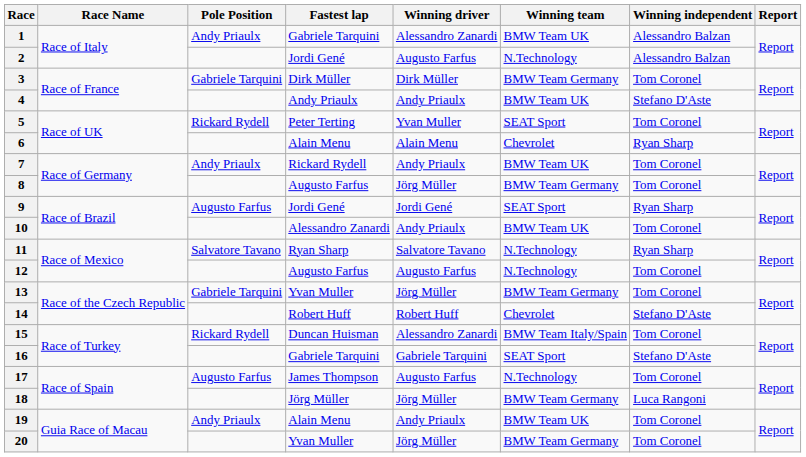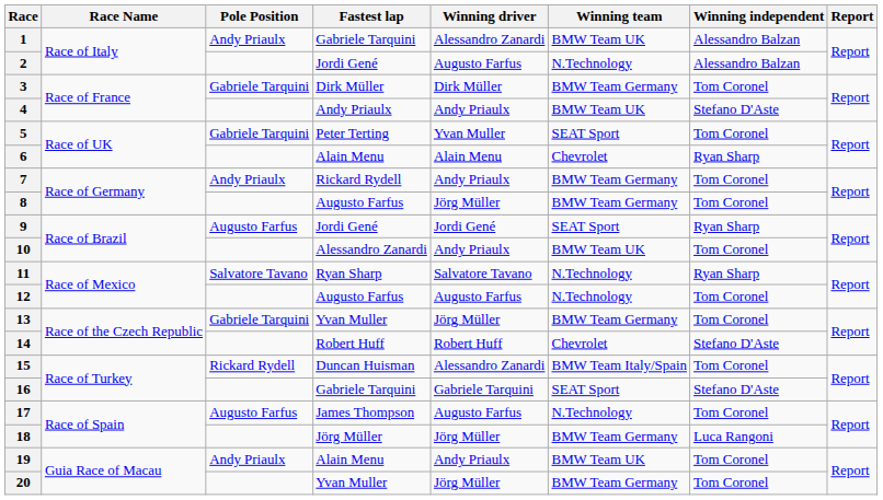 <table class="wikitable" style="font-size: 85%">
 <tr>
 <th>Race</th>
 <th nowrap>Race Name</th>
 <th nowrap>Pole Position</th>
 <th nowrap>Fastest lap</th>
 <th nowrap>Winning driver</th>
 <th nowrap>Winning team</th>
 <th nowrap>Winning independent</th>
 <th>Report</th>
 </tr>
 <tr>
 <th>1</th>
 <td rowspan=2> <a href='#'>Race of Italy</a></td>
 <td> <a href='#'>Andy Priaulx</a></td>
 <td> <a href='#'>Gabriele Tarquini</a></td>
 <td nowrap> <a href='#'>Alessandro Zanardi</a></td>
 <td> <a href='#'>BMW Team UK</a></td>
 <td nowrap> <a href='#'>Alessandro Balzan</a></td>
 <td rowspan=2><a href='#'>Report</a></td>
 </tr>
 <tr>
 <th>2</th>
 <td></td>
 <td> <a href='#'>Jordi Gené</a></td>
 <td> <a href='#'>Augusto Farfus</a></td>
 <td> <a href='#'>N.Technology</a></td>
 <td> <a href='#'>Alessandro Balzan</a></td>
 </tr>
 <tr>
 <th>3</th>
 <td rowspan=2> <a href='#'>Race of France</a></td>
 <td> <a href='#'>Gabriele Tarquini</a></td>
 <td> <a href='#'>Dirk Müller</a></td>
 <td> <a href='#'>Dirk Müller</a></td>
 <td> <a href='#'>BMW Team Germany</a></td>
 <td> <a href='#'>Tom Coronel</a></td>
 <td rowspan=2><a href='#'>Report</a></td>
 </tr>
 <tr>
 <th>4</th>
 <td></td>
 <td> <a href='#'>Andy Priaulx</a></td>
 <td> <a href='#'>Andy Priaulx</a></td>
 <td> <a href='#'>BMW Team UK</a></td>
 <td> <a href='#'>Stefano D'Aste</a></td>
 </tr>
 <tr>
 <th>5</th>
 <td rowspan=2> <a href='#'>Race of UK</a></td>
-<td> <a href='#'>Rickard Rydell</a></td>
+<td nowrap> <a href='#'>Gabriele Tarquini</a></td>
 <td> <a href='#'>Peter Terting</a></td>
 <td> <a href='#'>Yvan Muller</a></td>
 <td> <a href='#'>SEAT Sport</a></td>
 <td> <a href='#'>Tom Coronel</a></td>
 <td rowspan=2><a href='#'>Report</a></td>
 </tr>
 <tr>
 <th>6</th>
 <td></td>
 <td> <a href='#'>Alain Menu</a></td>
 <td> <a href='#'>Alain Menu</a></td>
 <td> <a href='#'>Chevrolet</a></td>
 <td> <a href='#'>Ryan Sharp</a></td>
 </tr>
 <tr>
 <th>7</th>
 <td rowspan=2> <a href='#'>Race of Germany</a></td>
 <td> <a href='#'>Andy Priaulx</a></td>
 <td> <a href='#'>Rickard Rydell</a></td>
 <td> <a href='#'>Andy Priaulx</a></td>
-<td> <a href='#'>BMW Team UK</a></td>
+<td> <a href='#'>BMW Team Germany</a></td>
 <td> <a href='#'>Tom Coronel</a></td>
 <td rowspan=2><a href='#'>Report</a></td>
 </tr>
 <tr>
 <th>8</th>
 <td></td>
 <td> <a href='#'>Augusto Farfus</a></td>
 <td> <a href='#'>Jörg Müller</a></td>
 <td> <a href='#'>BMW Team Germany</a></td>
 <td> <a href='#'>Tom Coronel</a></td>
 </tr>
 <tr>
 <th>9</th>
 <td rowspan=2> <a href='#'>Race of Brazil</a></td>
 <td> <a href='#'>Augusto Farfus</a></td>
 <td> <a href='#'>Jordi Gené</a></td>
 <td> <a href='#'>Jordi Gené</a></td>
 <td> <a href='#'>SEAT Sport</a></td>
 <td> <a href='#'>Ryan Sharp</a></td>
 <td rowspan=2><a href='#'>Report</a></td>
 </tr>
 <tr>
 <th>10</th>
 <td></td>
 <td nowrap> <a href='#'>Alessandro Zanardi</a></td>
 <td> <a href='#'>Andy Priaulx</a></td>
 <td> <a href='#'>BMW Team UK</a></td>
 <td> <a href='#'>Tom Coronel</a></td>
 </tr>
 <tr>
 <th>11</th>
 <td rowspan=2> <a href='#'>Race of Mexico</a></td>
 <td nowrap> <a href='#'>Salvatore Tavano</a></td>
 <td> <a href='#'>Ryan Sharp</a></td>
 <td nowrap> <a href='#'>Salvatore Tavano</a></td>
 <td> <a href='#'>N.Technology</a></td>
 <td> <a href='#'>Ryan Sharp</a></td>
 <td rowspan=2><a href='#'>Report</a></td>
 </tr>
 <tr>
 <th>12</th>
 <td></td>
 <td> <a href='#'>Augusto Farfus</a></td>
 <td> <a href='#'>Augusto Farfus</a></td>
 <td> <a href='#'>N.Technology</a></td>
 <td> <a href='#'>Tom Coronel</a></td>
 </tr>
 <tr>
 <th>13</th>
 <td rowspan=2 nowrap> <a href='#'>Race of the Czech Republic</a></td>
 <td nowrap> <a href='#'>Gabriele Tarquini</a></td>
 <td> <a href='#'>Yvan Muller</a></td>
 <td> <a href='#'>Jörg Müller</a></td>
 <td> <a href='#'>BMW Team Germany</a></td>
 <td> <a href='#'>Tom Coronel</a></td>
 <td rowspan=2><a href='#'>Report</a></td>
 </tr>
 <tr>
 <th>14</th>
 <td></td>
 <td> <a href='#'>Robert Huff</a></td>
 <td> <a href='#'>Robert Huff</a></td>
 <td> <a href='#'>Chevrolet</a></td>
 <td> <a href='#'>Stefano D'Aste</a></td>
 </tr>
 <tr>
 <th>15</th>
 <td rowspan=2> <a href='#'>Race of Turkey</a></td>
 <td nowrap> <a href='#'>Rickard Rydell</a></td>
 <td nowrap> <a href='#'>Duncan Huisman</a></td>
 <td nowrap> <a href='#'>Alessandro Zanardi</a></td>
 <td nowrap> <a href='#'>BMW Team Italy/Spain</a></td>
 <td nowrap> <a href='#'>Tom Coronel</a></td>
 <td rowspan=2><a href='#'>Report</a></td>
 </tr>
 <tr>
 <th>16</th>
 <td></td>
 <td nowrap> <a href='#'>Gabriele Tarquini</a></td>
 <td nowrap> <a href='#'>Gabriele Tarquini</a></td>
 <td> <a href='#'>SEAT Sport</a></td>
 <td> <a href='#'>Stefano D'Aste</a></td>
 </tr>
 <tr>
 <th>17</th>
 <td rowspan=2> <a href='#'>Race of Spain</a></td>
 <td> <a href='#'>Augusto Farfus</a></td>
 <td nowrap> <a href='#'>James Thompson</a></td>
 <td> <a href='#'>Augusto Farfus</a></td>
 <td> <a href='#'>N.Technology</a></td>
 <td> <a href='#'>Tom Coronel</a></td>
 <td rowspan=2><a href='#'>Report</a></td>
 </tr>
 <tr>
 <th>18</th>
 <td></td>
 <td> <a href='#'>Jörg Müller</a></td>
 <td> <a href='#'>Jörg Müller</a></td>
 <td> <a href='#'>BMW Team Germany</a></td>
 <td> <a href='#'>Luca Rangoni</a></td>
 </tr>
 <tr>
 <th>19</th>
 <td rowspan=2> <a href='#'>Guia Race of Macau</a></td>
 <td> <a href='#'>Andy Priaulx</a></td>
 <td> <a href='#'>Alain Menu</a></td>
 <td> <a href='#'>Andy Priaulx</a></td>
 <td> <a href='#'>BMW Team UK</a></td>
 <td> <a href='#'>Tom Coronel</a></td>
 <td rowspan=2><a href='#'>Report</a></td>
 </tr>
 <tr>
 <th>20</th>
 <td></td>
 <td> <a href='#'>Yvan Muller</a></td>
 <td> <a href='#'>Jörg Müller</a></td>
 <td> <a href='#'>BMW Team Germany</a></td>
 <td> <a href='#'>Tom Coronel</a></td>
 </tr>
 </table>
